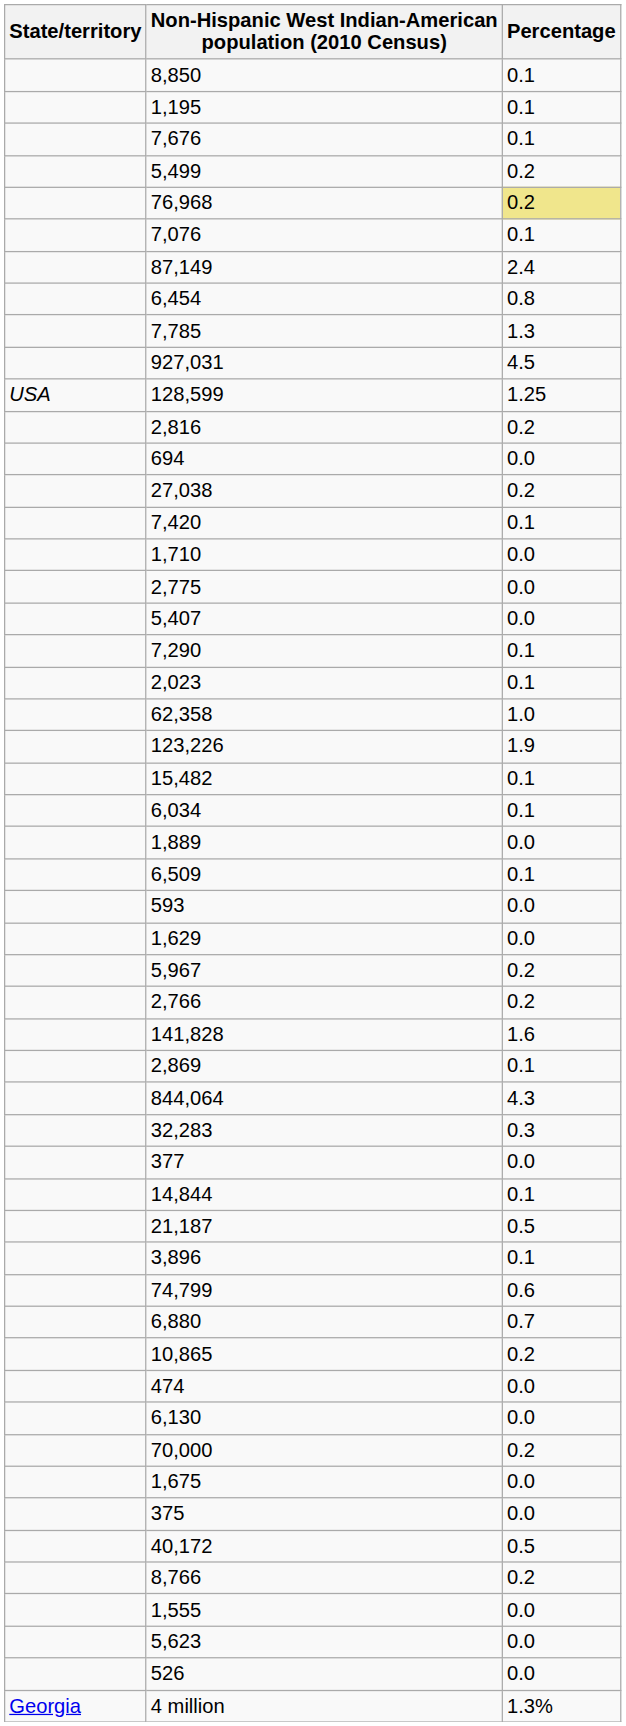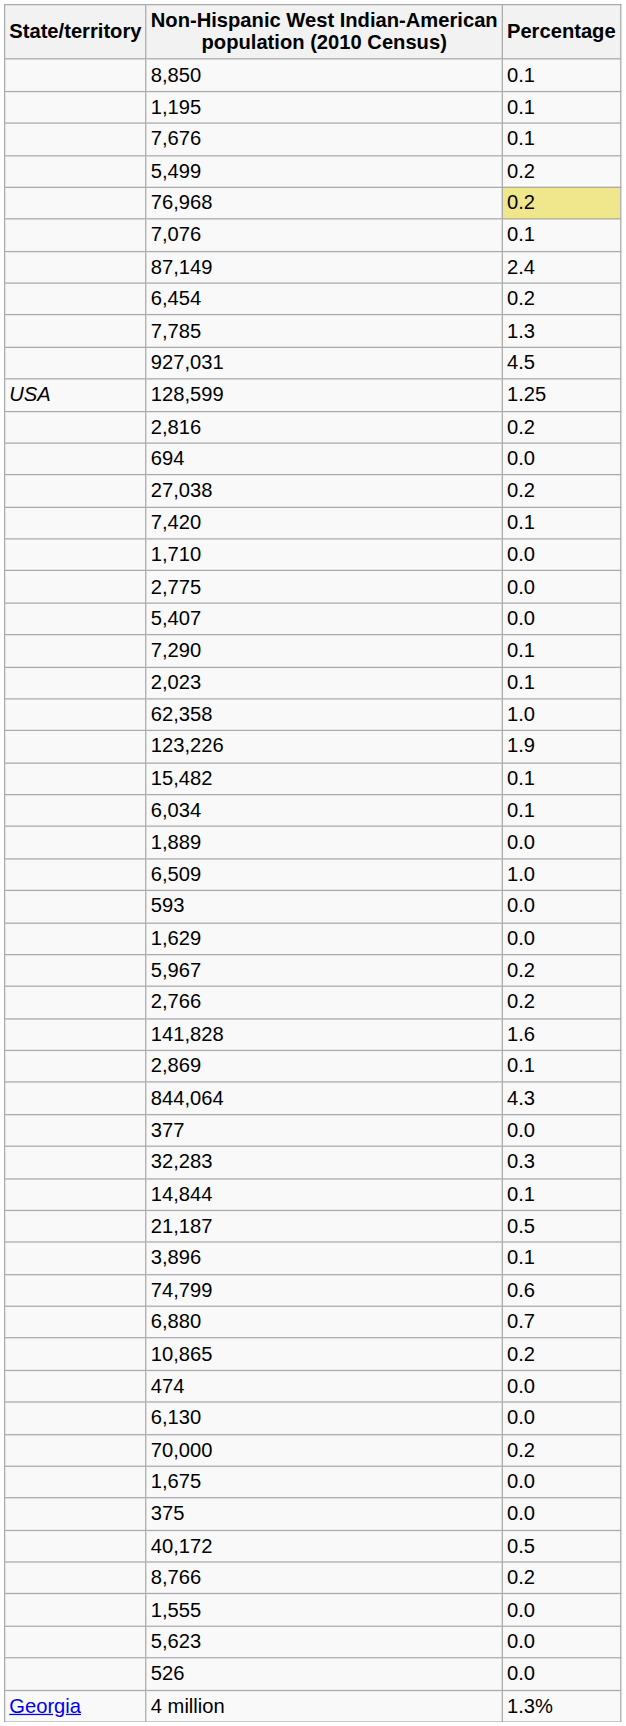 <table class="wikitable sortable">
 <tr>
 <th>State/territory</th>
 <th>Non-Hispanic West Indian-American<br>population (2010 Census)</th>
 <th>Percentage</th>
 </tr>
 <tr>
 <td></td>
 <td>8,850</td>
 <td>0.1</td>
 </tr>
 <tr>
 <td></td>
 <td>1,195</td>
 <td>0.1</td>
 </tr>
 <tr>
 <td></td>
 <td>7,676</td>
 <td>0.1</td>
 </tr>
 <tr>
 <td></td>
 <td>5,499</td>
 <td>0.2</td>
 </tr>
 <tr>
 <td></td>
 <td>76,968</td>
 <td style="background: khaki;">0.2</td>
 </tr>
 <tr>
 <td></td>
 <td>7,076</td>
 <td>0.1</td>
 </tr>
 <tr>
 <td></td>
 <td>87,149</td>
 <td>2.4</td>
 </tr>
 <tr>
 <td></td>
 <td>6,454</td>
-<td>0.8</td>
+<td>0.2</td>
 </tr>
 <tr>
 <td></td>
 <td>7,785</td>
 <td>1.3</td>
 </tr>
 <tr>
 <td></td>
 <td>927,031</td>
 <td>4.5</td>
 </tr>
 <tr>
 <td><em>USA</em></td>
 <td>128,599</td>
 <td>1.25</td>
 </tr>
 <tr>
 <td></td>
 <td>2,816</td>
 <td>0.2</td>
 </tr>
 <tr>
 <td></td>
 <td>694</td>
 <td>0.0</td>
 </tr>
 <tr>
 <td></td>
 <td>27,038</td>
 <td>0.2</td>
 </tr>
 <tr>
 <td></td>
 <td>7,420</td>
 <td>0.1</td>
 </tr>
 <tr>
 <td></td>
 <td>1,710</td>
 <td>0.0</td>
 </tr>
 <tr>
 <td></td>
 <td>2,775</td>
 <td>0.0</td>
 </tr>
 <tr>
 <td></td>
 <td>5,407</td>
 <td>0.0</td>
 </tr>
 <tr>
 <td></td>
 <td>7,290</td>
 <td>0.1</td>
 </tr>
 <tr>
 <td></td>
 <td>2,023</td>
 <td>0.1</td>
 </tr>
 <tr>
 <td></td>
 <td>62,358</td>
 <td>1.0</td>
 </tr>
 <tr>
 <td></td>
 <td>123,226</td>
 <td>1.9</td>
 </tr>
 <tr>
 <td></td>
 <td>15,482</td>
 <td>0.1</td>
 </tr>
 <tr>
 <td></td>
 <td>6,034</td>
 <td>0.1</td>
 </tr>
 <tr>
 <td></td>
 <td>1,889</td>
 <td>0.0</td>
 </tr>
 <tr>
 <td></td>
 <td>6,509</td>
-<td>0.1</td>
+<td>1.0</td>
 </tr>
 <tr>
 <td></td>
 <td>593</td>
 <td>0.0</td>
 </tr>
 <tr>
 <td></td>
 <td>1,629</td>
 <td>0.0</td>
 </tr>
 <tr>
 <td></td>
 <td>5,967</td>
 <td>0.2</td>
 </tr>
 <tr>
 <td></td>
 <td>2,766</td>
 <td>0.2</td>
 </tr>
 <tr>
 <td></td>
 <td>141,828</td>
 <td>1.6</td>
 </tr>
 <tr>
 <td></td>
 <td>2,869</td>
 <td>0.1</td>
 </tr>
 <tr>
 <td></td>
 <td>844,064</td>
 <td>4.3</td>
 </tr>
 <tr>
 <td></td>
-<td>32,283</td>
-<td>0.3</td>
+<td>377</td>
+<td>0.0</td>
 </tr>
 <tr>
 <td></td>
-<td>377</td>
-<td>0.0</td>
+<td>32,283</td>
+<td>0.3</td>
 </tr>
 <tr>
 <td></td>
 <td>14,844</td>
 <td>0.1</td>
 </tr>
 <tr>
 <td></td>
 <td>21,187</td>
 <td>0.5</td>
 </tr>
 <tr>
 <td></td>
 <td>3,896</td>
 <td>0.1</td>
 </tr>
 <tr>
 <td></td>
 <td>74,799</td>
 <td>0.6</td>
 </tr>
 <tr>
 <td></td>
 <td>6,880</td>
 <td>0.7</td>
 </tr>
 <tr>
 <td></td>
 <td>10,865</td>
 <td>0.2</td>
 </tr>
 <tr>
 <td></td>
 <td>474</td>
 <td>0.0</td>
 </tr>
 <tr>
 <td></td>
 <td>6,130</td>
 <td>0.0</td>
 </tr>
 <tr>
 <td></td>
 <td>70,000</td>
 <td>0.2</td>
 </tr>
 <tr>
 <td></td>
 <td>1,675</td>
 <td>0.0</td>
 </tr>
 <tr>
 <td></td>
 <td>375</td>
 <td>0.0</td>
 </tr>
 <tr>
 <td></td>
 <td>40,172</td>
 <td>0.5</td>
 </tr>
 <tr>
 <td></td>
 <td>8,766</td>
 <td>0.2</td>
 </tr>
 <tr>
 <td></td>
 <td>1,555</td>
 <td>0.0</td>
 </tr>
 <tr>
 <td></td>
 <td>5,623</td>
 <td>0.0</td>
 </tr>
 <tr>
 <td></td>
 <td>526</td>
 <td>0.0</td>
 </tr>
 <tr>
 <td> <a href='#'>Georgia</a></td>
 <td>4 million</td>
 <td>1.3%</td>
 </tr>
 </table>
